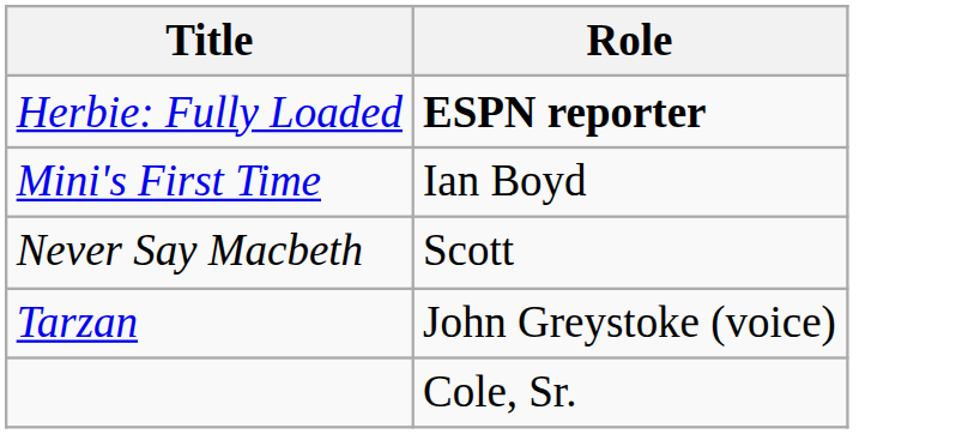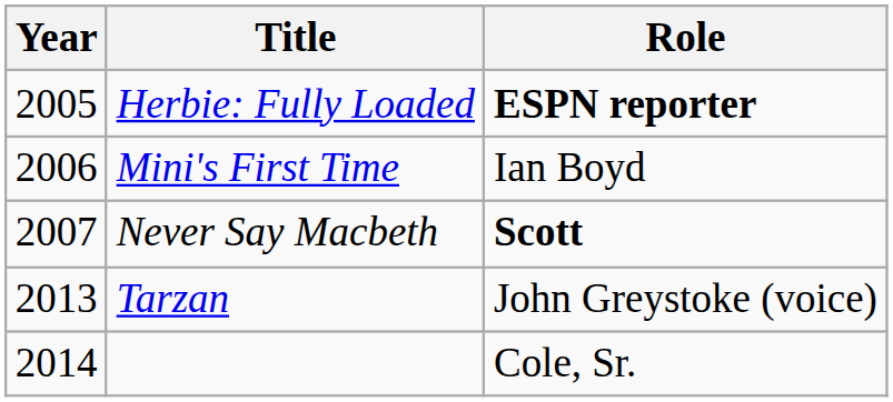 <table class="wikitable sortable">
 <tr>
+<th>Year</th>
 <th>Title</th>
 <th>Role</th>
 </tr>
 <tr>
+<td>2005</td>
 <td><em><a href='#'>Herbie: Fully Loaded</a></em></td>
 <td><strong>ESPN reporter</strong></td>
 </tr>
 <tr>
+<td>2006</td>
 <td><em><a href='#'>Mini's First Time</a></em></td>
 <td>Ian Boyd</td>
 </tr>
 <tr>
+<td>2007</td>
 <td><em>Never Say Macbeth</em></td>
-<td>Scott</td>
+<td><strong>Scott</strong></td>
 </tr>
 <tr>
+<td>2013</td>
 <td><em><a href='#'>Tarzan</a></em></td>
 <td>John Greystoke (voice)</td>
 </tr>
 <tr>
+<td>2014</td>
 <td><em></em></td>
 <td>Cole, Sr.</td>
 </tr>
 </table>
